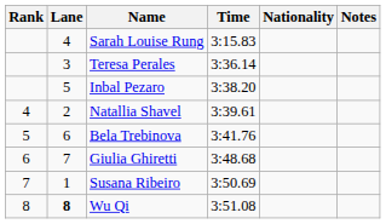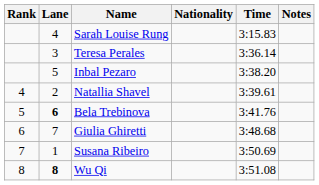 <table class="wikitable sortable" style="text-align:center">
 <tr>
 <th>Rank</th>
 <th>Lane</th>
 <th>Name</th>
+<th>Nationality</th>
 <th>Time</th>
-<th>Nationality</th>
 <th>Notes</th>
 </tr>
 <tr>
 <td></td>
 <td>4</td>
 <td style="text-align:left"><a href='#'>Sarah Louise Rung</a></td>
+<td style="text-align:left"></td>
 <td>3:15.83</td>
-<td style="text-align:left"></td>
 <td></td>
 </tr>
 <tr>
 <td></td>
 <td>3</td>
 <td style="text-align:left"><a href='#'>Teresa Perales</a></td>
+<td style="text-align:left"></td>
 <td>3:36.14</td>
-<td style="text-align:left"></td>
 <td></td>
 </tr>
 <tr>
 <td></td>
 <td>5</td>
 <td style="text-align:left"><a href='#'>Inbal Pezaro</a></td>
+<td style="text-align:left"></td>
 <td>3:38.20</td>
-<td style="text-align:left"></td>
 <td></td>
 </tr>
 <tr>
 <td>4</td>
 <td>2</td>
 <td style="text-align:left"><a href='#'>Natallia Shavel</a></td>
+<td style="text-align:left"></td>
 <td>3:39.61</td>
-<td style="text-align:left"></td>
 <td></td>
 </tr>
 <tr>
 <td>5</td>
-<td>6</td>
+<td><strong>6</strong></td>
 <td style="text-align:left"><a href='#'>Bela Trebinova</a></td>
+<td style="text-align:left"></td>
 <td>3:41.76</td>
-<td style="text-align:left"></td>
 <td></td>
 </tr>
 <tr>
 <td>6</td>
 <td>7</td>
 <td style="text-align:left"><a href='#'>Giulia Ghiretti</a></td>
+<td style="text-align:left"></td>
 <td>3:48.68</td>
-<td style="text-align:left"></td>
 <td></td>
 </tr>
 <tr>
 <td>7</td>
 <td>1</td>
 <td style="text-align:left"><a href='#'>Susana Ribeiro</a></td>
+<td style="text-align:left"></td>
 <td>3:50.69</td>
-<td style="text-align:left"></td>
 <td></td>
 </tr>
 <tr>
 <td>8</td>
 <td><strong>8</strong></td>
 <td style="text-align:left"><a href='#'>Wu Qi</a></td>
+<td style="text-align:left"></td>
 <td>3:51.08</td>
-<td style="text-align:left"></td>
 <td></td>
 </tr>
 </table>
